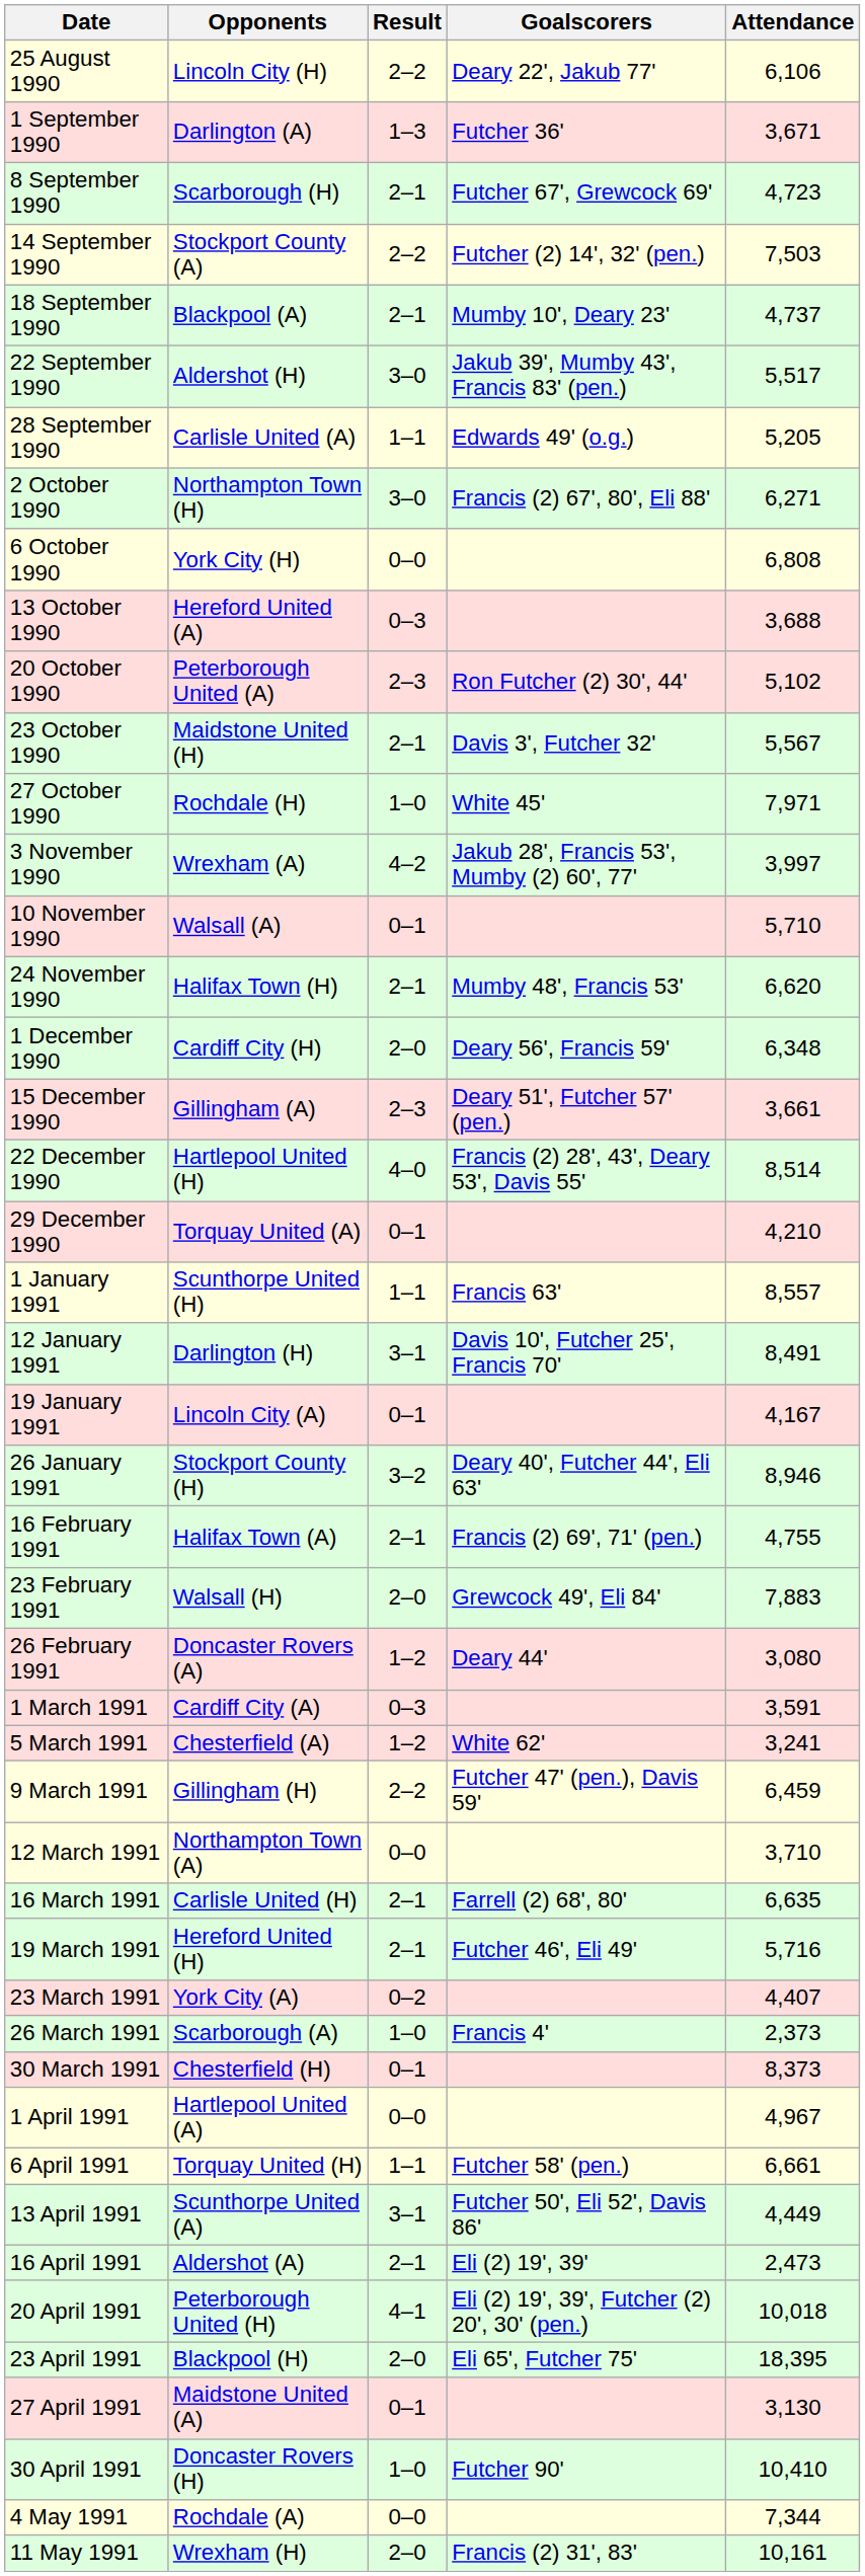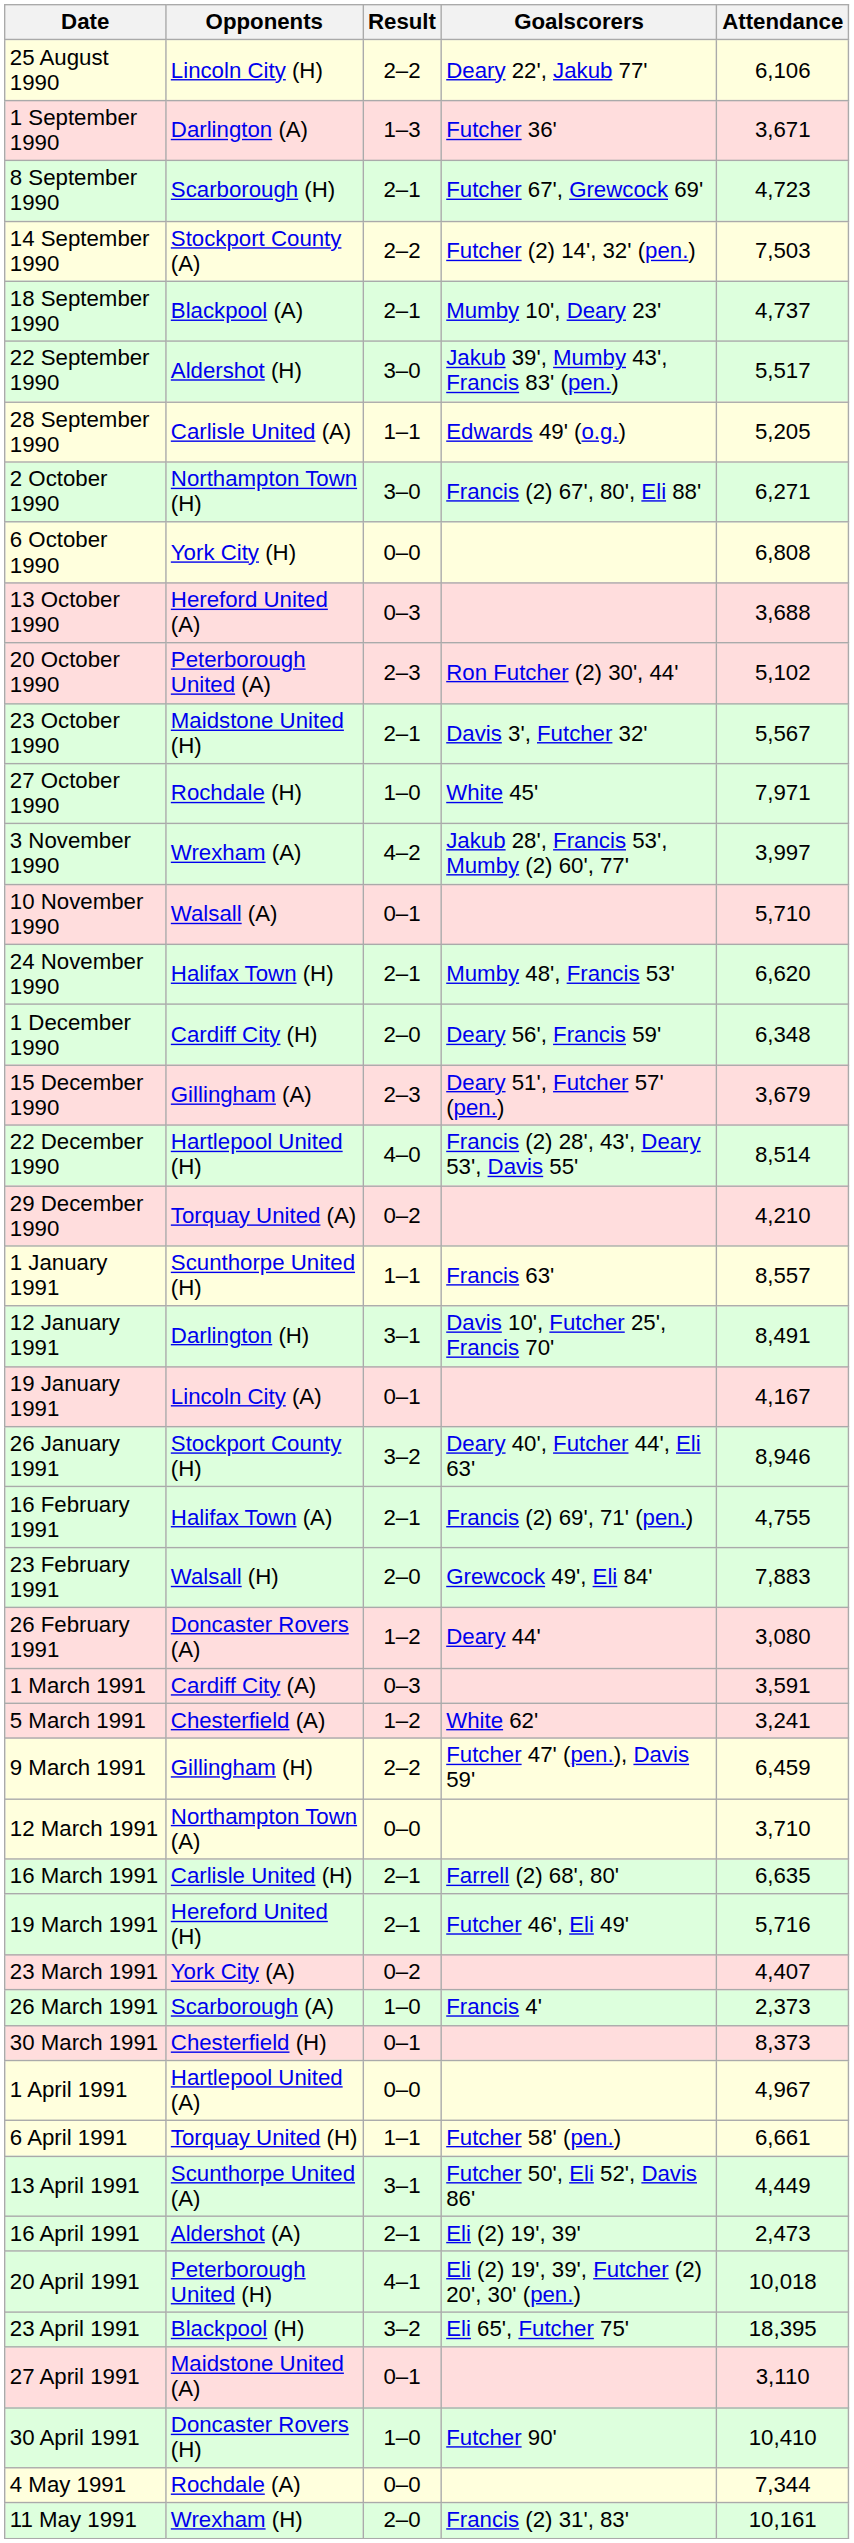 <table class="wikitable">
 <tr>
 <th>Date</th>
 <th>Opponents</th>
 <th>Result</th>
 <th>Goalscorers</th>
 <th>Attendance</th>
 </tr>
 <tr bgcolor="#ffffdd">
 <td>25 August 1990</td>
 <td><a href='#'>Lincoln City</a> (H)</td>
 <td align="center">2–2</td>
 <td><a href='#'>Deary</a> 22', <a href='#'>Jakub</a> 77'</td>
 <td align="center">6,106</td>
 </tr>
 <tr bgcolor="#ffdddd">
 <td>1 September 1990</td>
 <td><a href='#'>Darlington</a> (A)</td>
 <td align="center">1–3</td>
 <td><a href='#'>Futcher</a> 36'</td>
 <td align="center">3,671</td>
 </tr>
 <tr bgcolor="#ddffdd">
 <td>8 September 1990</td>
 <td><a href='#'>Scarborough</a> (H)</td>
 <td align="center">2–1</td>
 <td><a href='#'>Futcher</a> 67', <a href='#'>Grewcock</a> 69'</td>
 <td align="center">4,723</td>
 </tr>
 <tr bgcolor="#ffffdd">
 <td>14 September 1990</td>
 <td><a href='#'>Stockport County</a> (A)</td>
 <td align="center">2–2</td>
 <td><a href='#'>Futcher</a> (2) 14', 32' (<a href='#'>pen.</a>)</td>
 <td align="center">7,503</td>
 </tr>
 <tr bgcolor="#ddffdd">
 <td>18 September 1990</td>
 <td><a href='#'>Blackpool</a> (A)</td>
 <td align="center">2–1</td>
 <td><a href='#'>Mumby</a> 10', <a href='#'>Deary</a> 23'</td>
 <td align="center">4,737</td>
 </tr>
 <tr bgcolor="#ddffdd">
 <td>22 September 1990</td>
 <td><a href='#'>Aldershot</a> (H)</td>
 <td align="center">3–0</td>
 <td><a href='#'>Jakub</a> 39', <a href='#'>Mumby</a> 43', <a href='#'>Francis</a> 83' (<a href='#'>pen.</a>)</td>
 <td align="center">5,517</td>
 </tr>
 <tr bgcolor="#ffffdd">
 <td>28 September 1990</td>
 <td><a href='#'>Carlisle United</a> (A)</td>
 <td align="center">1–1</td>
 <td><a href='#'>Edwards</a> 49' (<a href='#'>o.g.</a>)</td>
 <td align="center">5,205</td>
 </tr>
 <tr bgcolor="#ddffdd">
 <td>2 October 1990</td>
 <td><a href='#'>Northampton Town</a> (H)</td>
 <td align="center">3–0</td>
 <td><a href='#'>Francis</a> (2) 67', 80', <a href='#'>Eli</a> 88'</td>
 <td align="center">6,271</td>
 </tr>
 <tr bgcolor="#ffffdd">
 <td>6 October 1990</td>
 <td><a href='#'>York City</a> (H)</td>
 <td align="center">0–0</td>
 <td></td>
 <td align="center">6,808</td>
 </tr>
 <tr bgcolor="#ffdddd">
 <td>13 October 1990</td>
 <td><a href='#'>Hereford United</a> (A)</td>
 <td align="center">0–3</td>
 <td></td>
 <td align="center">3,688</td>
 </tr>
 <tr bgcolor="#ffdddd">
 <td>20 October 1990</td>
 <td><a href='#'>Peterborough United</a> (A)</td>
 <td align="center">2–3</td>
 <td><a href='#'>Ron Futcher</a> (2) 30', 44'</td>
 <td align="center">5,102</td>
 </tr>
 <tr bgcolor="#ddffdd">
 <td>23 October 1990</td>
 <td><a href='#'>Maidstone United</a> (H)</td>
 <td align="center">2–1</td>
 <td><a href='#'>Davis</a> 3', <a href='#'>Futcher</a> 32'</td>
 <td align="center">5,567</td>
 </tr>
 <tr bgcolor="#ddffdd">
 <td>27 October 1990</td>
 <td><a href='#'>Rochdale</a> (H)</td>
 <td align="center">1–0</td>
 <td><a href='#'>White</a> 45'</td>
 <td align="center">7,971</td>
 </tr>
 <tr bgcolor="#ddffdd">
 <td>3 November 1990</td>
 <td><a href='#'>Wrexham</a> (A)</td>
 <td align="center">4–2</td>
 <td><a href='#'>Jakub</a> 28', <a href='#'>Francis</a> 53', <a href='#'>Mumby</a> (2) 60', 77'</td>
 <td align="center">3,997</td>
 </tr>
 <tr bgcolor="#ffdddd">
 <td>10 November 1990</td>
 <td><a href='#'>Walsall</a> (A)</td>
 <td align="center">0–1</td>
 <td></td>
 <td align="center">5,710</td>
 </tr>
 <tr bgcolor="#ddffdd">
 <td>24 November 1990</td>
 <td><a href='#'>Halifax Town</a> (H)</td>
 <td align="center">2–1</td>
 <td><a href='#'>Mumby</a> 48', <a href='#'>Francis</a> 53'</td>
 <td align="center">6,620</td>
 </tr>
 <tr bgcolor="#ddffdd">
 <td>1 December 1990</td>
 <td><a href='#'>Cardiff City</a> (H)</td>
 <td align="center">2–0</td>
 <td><a href='#'>Deary</a> 56', <a href='#'>Francis</a> 59'</td>
 <td align="center">6,348</td>
 </tr>
 <tr bgcolor="#ffdddd">
 <td>15 December 1990</td>
 <td><a href='#'>Gillingham</a> (A)</td>
 <td align="center">2–3</td>
 <td><a href='#'>Deary</a> 51', <a href='#'>Futcher</a> 57' (<a href='#'>pen.</a>)</td>
-<td align="center">3,661</td>
+<td align="center">3,679</td>
 </tr>
 <tr bgcolor="#ddffdd">
 <td>22 December 1990</td>
 <td><a href='#'>Hartlepool United</a> (H)</td>
 <td align="center">4–0</td>
 <td><a href='#'>Francis</a> (2) 28', 43', <a href='#'>Deary</a> 53', <a href='#'>Davis</a> 55'</td>
 <td align="center">8,514</td>
 </tr>
 <tr bgcolor="#ffdddd">
 <td>29 December 1990</td>
 <td><a href='#'>Torquay United</a> (A)</td>
-<td align="center">0–1</td>
+<td align="center">0–2</td>
 <td></td>
 <td align="center">4,210</td>
 </tr>
 <tr bgcolor="#ffffdd">
 <td>1 January 1991</td>
 <td><a href='#'>Scunthorpe United</a> (H)</td>
 <td align="center">1–1</td>
 <td><a href='#'>Francis</a> 63'</td>
 <td align="center">8,557</td>
 </tr>
 <tr bgcolor="#ddffdd">
 <td>12 January 1991</td>
 <td><a href='#'>Darlington</a> (H)</td>
 <td align="center">3–1</td>
 <td><a href='#'>Davis</a> 10', <a href='#'>Futcher</a> 25', <a href='#'>Francis</a> 70'</td>
 <td align="center">8,491</td>
 </tr>
 <tr bgcolor="#ffdddd">
 <td>19 January 1991</td>
 <td><a href='#'>Lincoln City</a> (A)</td>
 <td align="center">0–1</td>
 <td></td>
 <td align="center">4,167</td>
 </tr>
 <tr bgcolor="#ddffdd">
 <td>26 January 1991</td>
 <td><a href='#'>Stockport County</a> (H)</td>
 <td align="center">3–2</td>
 <td><a href='#'>Deary</a> 40', <a href='#'>Futcher</a> 44', <a href='#'>Eli</a> 63'</td>
 <td align="center">8,946</td>
 </tr>
 <tr bgcolor="#ddffdd">
 <td>16 February 1991</td>
 <td><a href='#'>Halifax Town</a> (A)</td>
 <td align="center">2–1</td>
 <td><a href='#'>Francis</a> (2) 69', 71' (<a href='#'>pen.</a>)</td>
 <td align="center">4,755</td>
 </tr>
 <tr bgcolor="#ddffdd">
 <td>23 February 1991</td>
 <td><a href='#'>Walsall</a> (H)</td>
 <td align="center">2–0</td>
 <td><a href='#'>Grewcock</a> 49', <a href='#'>Eli</a> 84'</td>
 <td align="center">7,883</td>
 </tr>
 <tr bgcolor="#ffdddd">
 <td>26 February 1991</td>
 <td><a href='#'>Doncaster Rovers</a> (A)</td>
 <td align="center">1–2</td>
 <td><a href='#'>Deary</a> 44'</td>
 <td align="center">3,080</td>
 </tr>
 <tr bgcolor="#ffdddd">
 <td>1 March 1991</td>
 <td><a href='#'>Cardiff City</a> (A)</td>
 <td align="center">0–3</td>
 <td></td>
 <td align="center">3,591</td>
 </tr>
 <tr bgcolor="#ffdddd">
 <td>5 March 1991</td>
 <td><a href='#'>Chesterfield</a> (A)</td>
 <td align="center">1–2</td>
 <td><a href='#'>White</a> 62'</td>
 <td align="center">3,241</td>
 </tr>
 <tr bgcolor="#ffffdd">
 <td>9 March 1991</td>
 <td><a href='#'>Gillingham</a> (H)</td>
 <td align="center">2–2</td>
 <td><a href='#'>Futcher</a> 47' (<a href='#'>pen.</a>), <a href='#'>Davis</a> 59'</td>
 <td align="center">6,459</td>
 </tr>
 <tr bgcolor="#ffffdd">
 <td>12 March 1991</td>
 <td><a href='#'>Northampton Town</a> (A)</td>
 <td align="center">0–0</td>
 <td></td>
 <td align="center">3,710</td>
 </tr>
 <tr bgcolor="#ddffdd">
 <td>16 March 1991</td>
 <td><a href='#'>Carlisle United</a> (H)</td>
 <td align="center">2–1</td>
 <td><a href='#'>Farrell</a> (2) 68', 80'</td>
 <td align="center">6,635</td>
 </tr>
 <tr bgcolor="#ddffdd">
 <td>19 March 1991</td>
 <td><a href='#'>Hereford United</a> (H)</td>
 <td align="center">2–1</td>
 <td><a href='#'>Futcher</a> 46', <a href='#'>Eli</a> 49'</td>
 <td align="center">5,716</td>
 </tr>
 <tr bgcolor="#ffdddd">
 <td>23 March 1991</td>
 <td><a href='#'>York City</a> (A)</td>
 <td align="center">0–2</td>
 <td></td>
 <td align="center">4,407</td>
 </tr>
 <tr bgcolor="#ddffdd">
 <td>26 March 1991</td>
 <td><a href='#'>Scarborough</a> (A)</td>
 <td align="center">1–0</td>
 <td><a href='#'>Francis</a> 4'</td>
 <td align="center">2,373</td>
 </tr>
 <tr bgcolor="#ffdddd">
 <td>30 March 1991</td>
 <td><a href='#'>Chesterfield</a> (H)</td>
 <td align="center">0–1</td>
 <td></td>
 <td align="center">8,373</td>
 </tr>
 <tr bgcolor="#ffffdd">
 <td>1 April 1991</td>
 <td><a href='#'>Hartlepool United</a> (A)</td>
 <td align="center">0–0</td>
 <td></td>
 <td align="center">4,967</td>
 </tr>
 <tr bgcolor="#ffffdd">
 <td>6 April 1991</td>
 <td><a href='#'>Torquay United</a> (H)</td>
 <td align="center">1–1</td>
 <td><a href='#'>Futcher</a> 58' (<a href='#'>pen.</a>)</td>
 <td align="center">6,661</td>
 </tr>
 <tr bgcolor="#ddffdd">
 <td>13 April 1991</td>
 <td><a href='#'>Scunthorpe United</a> (A)</td>
 <td align="center">3–1</td>
 <td><a href='#'>Futcher</a> 50', <a href='#'>Eli</a> 52', <a href='#'>Davis</a> 86'</td>
 <td align="center">4,449</td>
 </tr>
 <tr bgcolor="#ddffdd">
 <td>16 April 1991</td>
 <td><a href='#'>Aldershot</a> (A)</td>
 <td align="center">2–1</td>
 <td><a href='#'>Eli</a> (2) 19', 39'</td>
 <td align="center">2,473</td>
 </tr>
 <tr bgcolor="#ddffdd">
 <td>20 April 1991</td>
 <td><a href='#'>Peterborough United</a> (H)</td>
 <td align="center">4–1</td>
 <td><a href='#'>Eli</a> (2) 19', 39', <a href='#'>Futcher</a> (2) 20', 30' (<a href='#'>pen.</a>)</td>
 <td align="center">10,018</td>
 </tr>
 <tr bgcolor="#ddffdd">
 <td>23 April 1991</td>
 <td><a href='#'>Blackpool</a> (H)</td>
-<td align="center">2–0</td>
+<td align="center">3–2</td>
 <td><a href='#'>Eli</a> 65', <a href='#'>Futcher</a> 75'</td>
 <td align="center">18,395</td>
 </tr>
 <tr bgcolor="#ffdddd">
 <td>27 April 1991</td>
 <td><a href='#'>Maidstone United</a> (A)</td>
 <td align="center">0–1</td>
 <td></td>
-<td align="center">3,130</td>
+<td align="center">3,110</td>
 </tr>
 <tr bgcolor="#ddffdd">
 <td>30 April 1991</td>
 <td><a href='#'>Doncaster Rovers</a> (H)</td>
 <td align="center">1–0</td>
 <td><a href='#'>Futcher</a> 90'</td>
 <td align="center">10,410</td>
 </tr>
 <tr bgcolor="#ffffdd">
 <td>4 May 1991</td>
 <td><a href='#'>Rochdale</a> (A)</td>
 <td align="center">0–0</td>
 <td></td>
 <td align="center">7,344</td>
 </tr>
 <tr bgcolor="#ddffdd">
 <td>11 May 1991</td>
 <td><a href='#'>Wrexham</a> (H)</td>
 <td align="center">2–0</td>
 <td><a href='#'>Francis</a> (2) 31', 83'</td>
 <td align="center">10,161</td>
 </tr>
 </table>
